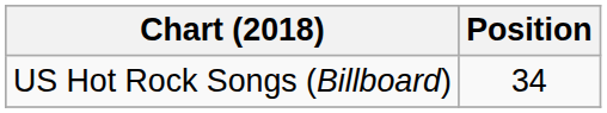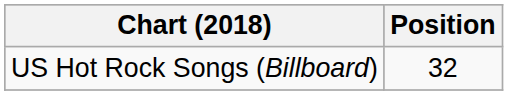 <table class="wikitable">
 <tr>
 <th>Chart (2018)</th>
 <th>Position</th>
 </tr>
 <tr>
 <td>US Hot Rock Songs (<em>Billboard</em>)</td>
-<td style="text-align:center;">34</td>
+<td style="text-align:center;">32</td>
 </tr>
 </table>
